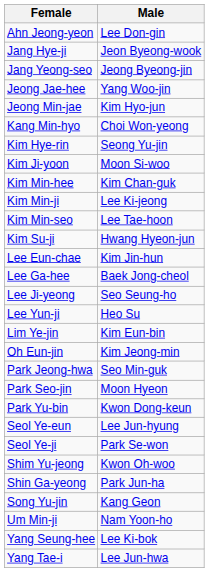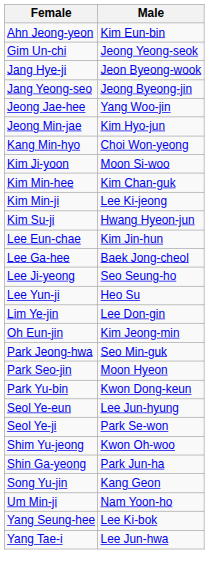 <table class=wikitable>
 <tr>
 <th scope="col">Female</th>
 <th scope="col">Male</th>
 </tr>
 <tr>
 <td><a href='#'>Ahn Jeong-yeon</a></td>
-<td><a href='#'>Lee Don-gin</a></td>
+<td><a href='#'>Kim Eun-bin</a></td>
+</tr>
+<tr>
+<td><a href='#'>Gim Un-chi</a></td>
+<td><a href='#'>Jeong Yeong-seok</a></td>
 </tr>
 <tr>
 <td><a href='#'>Jang Hye-ji</a></td>
 <td><a href='#'>Jeon Byeong-wook</a></td>
 </tr>
 <tr>
 <td><a href='#'>Jang Yeong-seo</a></td>
 <td><a href='#'>Jeong Byeong-jin</a></td>
 </tr>
 <tr>
 <td><a href='#'>Jeong Jae-hee</a></td>
 <td><a href='#'>Yang Woo-jin</a></td>
 </tr>
 <tr>
 <td><a href='#'>Jeong Min-jae</a></td>
 <td><a href='#'>Kim Hyo-jun</a></td>
 </tr>
 <tr>
 <td><a href='#'>Kang Min-hyo</a></td>
 <td><a href='#'>Choi Won-yeong</a></td>
 </tr>
 <tr>
-<td><a href='#'>Kim Hye-rin</a></td>
-<td><a href='#'>Seong Yu-jin</a></td>
-</tr>
-<tr>
 <td><a href='#'>Kim Ji-yoon</a></td>
 <td><a href='#'>Moon Si-woo</a></td>
 </tr>
 <tr>
 <td><a href='#'>Kim Min-hee</a></td>
 <td><a href='#'>Kim Chan-guk</a></td>
 </tr>
 <tr>
 <td><a href='#'>Kim Min-ji</a></td>
 <td><a href='#'>Lee Ki-jeong</a></td>
-</tr>
-<tr>
-<td><a href='#'>Kim Min-seo</a></td>
-<td><a href='#'>Lee Tae-hoon</a></td>
 </tr>
 <tr>
 <td><a href='#'>Kim Su-ji</a></td>
 <td><a href='#'>Hwang Hyeon-jun</a></td>
 </tr>
 <tr>
 <td><a href='#'>Lee Eun-chae</a></td>
 <td><a href='#'>Kim Jin-hun</a></td>
 </tr>
 <tr>
 <td><a href='#'>Lee Ga-hee</a></td>
 <td><a href='#'>Baek Jong-cheol</a></td>
 </tr>
 <tr>
 <td><a href='#'>Lee Ji-yeong</a></td>
 <td><a href='#'>Seo Seung-ho</a></td>
 </tr>
 <tr>
 <td><a href='#'>Lee Yun-ji</a></td>
 <td><a href='#'>Heo Su</a></td>
 </tr>
 <tr>
 <td><a href='#'>Lim Ye-jin</a></td>
-<td><a href='#'>Kim Eun-bin</a></td>
+<td><a href='#'>Lee Don-gin</a></td>
 </tr>
 <tr>
 <td><a href='#'>Oh Eun-jin</a></td>
 <td><a href='#'>Kim Jeong-min</a></td>
 </tr>
 <tr>
 <td><a href='#'>Park Jeong-hwa</a></td>
 <td><a href='#'>Seo Min-guk</a></td>
 </tr>
 <tr>
 <td><a href='#'>Park Seo-jin</a></td>
 <td><a href='#'>Moon Hyeon</a></td>
 </tr>
 <tr>
 <td><a href='#'>Park Yu-bin</a></td>
 <td><a href='#'>Kwon Dong-keun</a></td>
 </tr>
 <tr>
 <td><a href='#'>Seol Ye-eun</a></td>
 <td><a href='#'>Lee Jun-hyung</a></td>
 </tr>
 <tr>
 <td><a href='#'>Seol Ye-ji</a></td>
 <td><a href='#'>Park Se-won</a></td>
 </tr>
 <tr>
 <td><a href='#'>Shim Yu-jeong</a></td>
 <td><a href='#'>Kwon Oh-woo</a></td>
 </tr>
 <tr>
 <td><a href='#'>Shin Ga-yeong</a></td>
 <td><a href='#'>Park Jun-ha</a></td>
 </tr>
 <tr>
 <td><a href='#'>Song Yu-jin</a></td>
 <td><a href='#'>Kang Geon</a></td>
 </tr>
 <tr>
 <td><a href='#'>Um Min-ji</a></td>
 <td><a href='#'>Nam Yoon-ho</a></td>
 </tr>
 <tr>
 <td><a href='#'>Yang Seung-hee</a></td>
 <td><a href='#'>Lee Ki-bok</a></td>
 </tr>
 <tr>
 <td><a href='#'>Yang Tae-i</a></td>
 <td><a href='#'>Lee Jun-hwa</a></td>
 </tr>
 </table>
